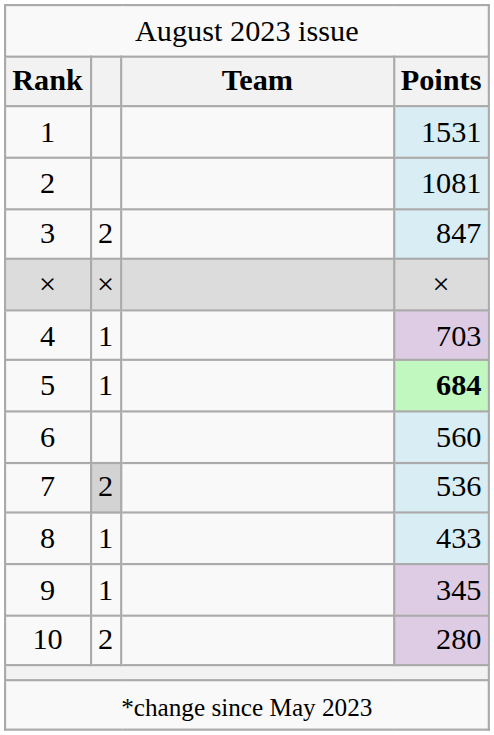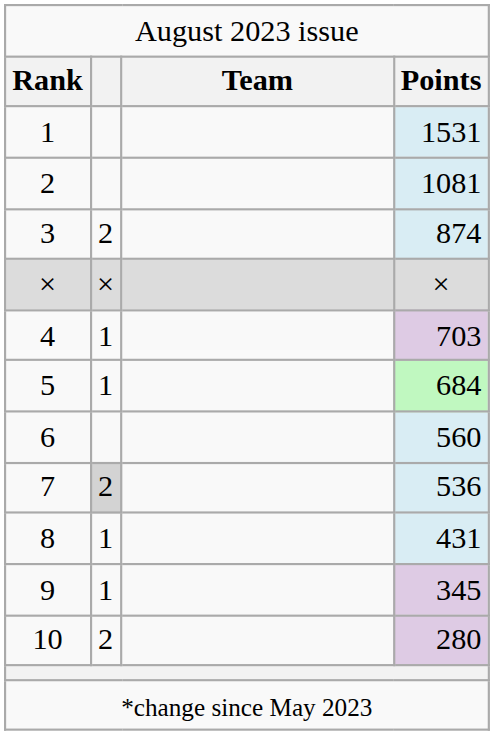 <table class="wikitable" style="font-size:88%">
 <tr align=center>
 <td colspan=4>August 2023 issue</td>
 </tr>
 <tr>
 <th>Rank</th>
 <th></th>
 <th width=120>Team</th>
 <th>Points</th>
 </tr>
 <tr>
 <td align="center">1</td>
 <td align="center"></td>
 <td></td>
 <td align=right bgcolor=#d9edf4>1531</td>
 </tr>
 <tr>
 <td align="center">2</td>
 <td align="center"></td>
 <td></td>
 <td align=right bgcolor=#d9edf4>1081</td>
 </tr>
 <tr>
 <td align="center">3</td>
 <td align="center"> 2</td>
 <td></td>
-<td align=right bgcolor=#d9edf4>847</td>
+<td align=right bgcolor=#d9edf4>874</td>
 </tr>
 <tr bgcolor=gainsboro>
 <td align="center">×</td>
 <td align="center">×</td>
 <td><s></s></td>
 <td align="center">×</td>
 </tr>
 <tr>
 <td align="center">4</td>
 <td align="center"> 1</td>
 <td></td>
 <td align=right bgcolor=#decbe4>703</td>
 </tr>
 <tr>
 <td align="center">5</td>
 <td align="center"> 1</td>
 <td></td>
-<td align=right bgcolor=#c0f8c0><strong>684</strong></td>
+<td align=right bgcolor=#c0f8c0>684</td>
 </tr>
 <tr>
 <td align="center">6</td>
 <td align="center"></td>
 <td></td>
 <td align=right bgcolor=#d9edf4>560</td>
 </tr>
 <tr>
 <td align="center">7</td>
 <td align="center" style="background: lightgrey;"> 2</td>
 <td></td>
 <td align=right bgcolor=#d9edf4>536</td>
 </tr>
 <tr>
 <td align="center">8</td>
 <td align="center"> 1</td>
 <td></td>
-<td align=right bgcolor=#d9edf4>433</td>
+<td align=right bgcolor=#d9edf4>431</td>
 </tr>
 <tr>
 <td align="center">9</td>
 <td align="center"> 1</td>
 <td></td>
 <td align=right bgcolor=#decbe4>345</td>
 </tr>
 <tr>
 <td align="center">10</td>
 <td align="center"> 2</td>
 <td></td>
 <td align=right bgcolor=#decbe4>280</td>
 </tr>
 <tr>
 <th colspan=4></th>
 </tr>
 <tr align=center>
 <td colspan=4><small>*change since May 2023</small></td>
 </tr>
 </table>
